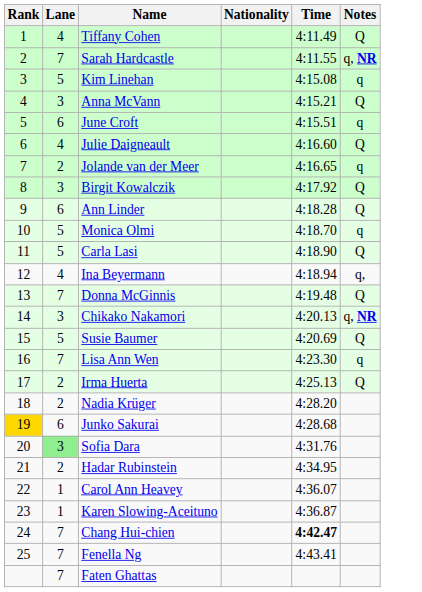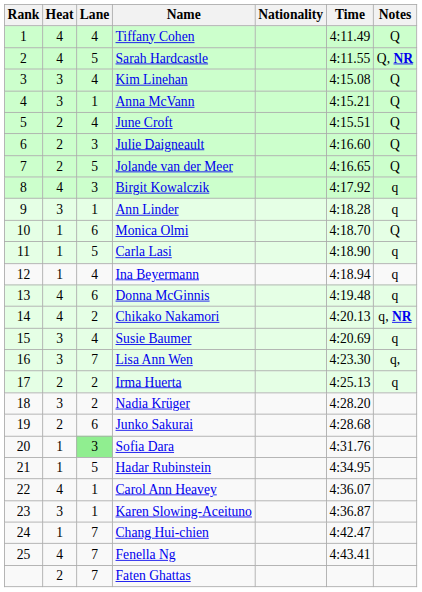 <table class="wikitable sortable" style="text-align:center">
 <tr>
 <th>Rank</th>
+<th>Heat</th>
 <th>Lane</th>
 <th>Name</th>
 <th>Nationality</th>
 <th>Time</th>
 <th>Notes</th>
 </tr>
 <tr bgcolor=#cfc>
 <td>1</td>
 <td>4</td>
+<td>4</td>
 <td align=left><a href='#'>Tiffany Cohen</a></td>
 <td align=left></td>
 <td>4:11.49</td>
 <td>Q</td>
 </tr>
 <tr bgcolor=#cfc>
 <td>2</td>
-<td>7</td>
+<td>4</td>
+<td>5</td>
 <td align=left><a href='#'>Sarah Hardcastle</a></td>
 <td align=left></td>
 <td>4:11.55</td>
-<td>q, <strong><a href='#'>NR</a></strong></td>
+<td>Q, <strong><a href='#'>NR</a></strong></td>
 </tr>
 <tr bgcolor=#cfc>
 <td>3</td>
-<td>5</td>
+<td>3</td>
+<td>4</td>
 <td align=left><a href='#'>Kim Linehan</a></td>
 <td align=left></td>
 <td>4:15.08</td>
-<td>q</td>
+<td>Q</td>
 </tr>
 <tr bgcolor=#cfc>
 <td>4</td>
 <td>3</td>
+<td>1</td>
 <td align=left><a href='#'>Anna McVann</a></td>
 <td align=left></td>
 <td>4:15.21</td>
 <td>Q</td>
 </tr>
 <tr bgcolor=#cfc>
 <td>5</td>
-<td>6</td>
+<td>2</td>
+<td>4</td>
 <td align=left><a href='#'>June Croft</a></td>
 <td align=left></td>
 <td>4:15.51</td>
-<td>q</td>
+<td>Q</td>
 </tr>
 <tr bgcolor=#cfc>
 <td>6</td>
-<td>4</td>
+<td>2</td>
+<td>3</td>
 <td align=left><a href='#'>Julie Daigneault</a></td>
 <td align=left></td>
 <td>4:16.60</td>
 <td>Q</td>
 </tr>
 <tr bgcolor=#cfc>
 <td>7</td>
 <td>2</td>
+<td>5</td>
 <td align=left><a href='#'>Jolande van der Meer</a></td>
 <td align=left></td>
 <td>4:16.65</td>
-<td>q</td>
+<td>Q</td>
 </tr>
 <tr bgcolor=#cfc>
 <td>8</td>
+<td>4</td>
 <td>3</td>
 <td align=left><a href='#'>Birgit Kowalczik</a></td>
 <td align=left></td>
 <td>4:17.92</td>
+<td>q</td>
+</tr>
+<tr bgcolor=e5ffe5>
+<td>9</td>
+<td>3</td>
+<td>1</td>
+<td align=left><a href='#'>Ann Linder</a></td>
+<td align=left></td>
+<td>4:18.28</td>
+<td>q</td>
+</tr>
+<tr bgcolor=e5ffe5>
+<td>10</td>
+<td>1</td>
+<td>6</td>
+<td align=left><a href='#'>Monica Olmi</a></td>
+<td align=left></td>
+<td>4:18.70</td>
 <td>Q</td>
 </tr>
 <tr bgcolor=e5ffe5>
-<td>9</td>
-<td>6</td>
-<td align=left><a href='#'>Ann Linder</a></td>
-<td align=left></td>
-<td>4:18.28</td>
-<td>Q</td>
-</tr>
-<tr bgcolor=e5ffe5>
-<td>10</td>
-<td>5</td>
-<td align=left><a href='#'>Monica Olmi</a></td>
-<td align=left></td>
-<td>4:18.70</td>
-<td>q</td>
-</tr>
-<tr bgcolor=e5ffe5>
 <td>11</td>
+<td>1</td>
 <td>5</td>
 <td align=left><a href='#'>Carla Lasi</a></td>
 <td align=left></td>
 <td>4:18.90</td>
-<td>Q</td>
+<td>q</td>
 </tr>
 <tr>
 <td>12</td>
+<td>1</td>
 <td>4</td>
 <td align=left><a href='#'>Ina Beyermann</a></td>
 <td align=left></td>
 <td>4:18.94</td>
-<td>q, </td>
+<td>q</td>
 </tr>
 <tr bgcolor=e5ffe5>
 <td>13</td>
-<td>7</td>
+<td>4</td>
+<td>6</td>
 <td align=left><a href='#'>Donna McGinnis</a></td>
 <td align=left></td>
 <td>4:19.48</td>
-<td>Q</td>
+<td>q</td>
 </tr>
 <tr bgcolor=e5ffe5>
 <td>14</td>
-<td>3</td>
+<td>4</td>
+<td>2</td>
 <td align=left><a href='#'>Chikako Nakamori</a></td>
 <td align=left></td>
 <td>4:20.13</td>
 <td>q, <strong><a href='#'>NR</a></strong></td>
 </tr>
 <tr bgcolor=e5ffe5>
 <td>15</td>
-<td>5</td>
+<td>3</td>
+<td>4</td>
 <td align=left><a href='#'>Susie Baumer</a></td>
 <td align=left></td>
 <td>4:20.69</td>
-<td>Q</td>
+<td>q</td>
 </tr>
 <tr bgcolor=e5ffe5>
 <td>16</td>
+<td>3</td>
 <td>7</td>
 <td align=left><a href='#'>Lisa Ann Wen</a></td>
 <td align=left></td>
 <td>4:23.30</td>
-<td>q</td>
+<td>q, </td>
 </tr>
 <tr bgcolor=e5ffe5>
 <td>17</td>
 <td>2</td>
+<td>2</td>
 <td align=left><a href='#'>Irma Huerta</a></td>
 <td align=left></td>
 <td>4:25.13</td>
-<td>Q</td>
+<td>q</td>
 </tr>
 <tr>
 <td>18</td>
+<td>3</td>
 <td>2</td>
 <td align=left><a href='#'>Nadia Krüger</a></td>
 <td align=left></td>
 <td>4:28.20</td>
 <td></td>
 </tr>
 <tr>
-<td style="background: gold;">19</td>
+<td>19</td>
+<td>2</td>
 <td>6</td>
 <td align=left><a href='#'>Junko Sakurai</a></td>
 <td align=left></td>
 <td>4:28.68</td>
 <td></td>
 </tr>
 <tr>
 <td>20</td>
+<td>1</td>
 <td style="background: lightgreen;">3</td>
 <td align=left><a href='#'>Sofia Dara</a></td>
 <td align=left></td>
 <td>4:31.76</td>
 <td></td>
 </tr>
 <tr>
 <td>21</td>
-<td>2</td>
+<td>1</td>
+<td>5</td>
 <td align=left><a href='#'>Hadar Rubinstein</a></td>
 <td align=left></td>
 <td>4:34.95</td>
 <td></td>
 </tr>
 <tr>
 <td>22</td>
+<td>4</td>
 <td>1</td>
 <td align=left><a href='#'>Carol Ann Heavey</a></td>
 <td align=left></td>
 <td>4:36.07</td>
 <td></td>
 </tr>
 <tr>
 <td>23</td>
+<td>3</td>
 <td>1</td>
 <td align=left><a href='#'>Karen Slowing-Aceituno</a></td>
 <td align=left></td>
 <td>4:36.87</td>
 <td></td>
 </tr>
 <tr>
 <td>24</td>
+<td>1</td>
 <td>7</td>
 <td align=left><a href='#'>Chang Hui-chien</a></td>
 <td align=left></td>
-<td><strong>4:42.47</strong></td>
+<td>4:42.47</td>
 <td></td>
 </tr>
 <tr>
 <td>25</td>
+<td>4</td>
 <td>7</td>
 <td align=left><a href='#'>Fenella Ng</a></td>
 <td align=left></td>
 <td>4:43.41</td>
 <td></td>
 </tr>
 <tr>
 <td></td>
+<td>2</td>
 <td>7</td>
 <td align=left><a href='#'>Faten Ghattas</a></td>
 <td align=left></td>
 <td></td>
 <td></td>
 </tr>
 </table>
